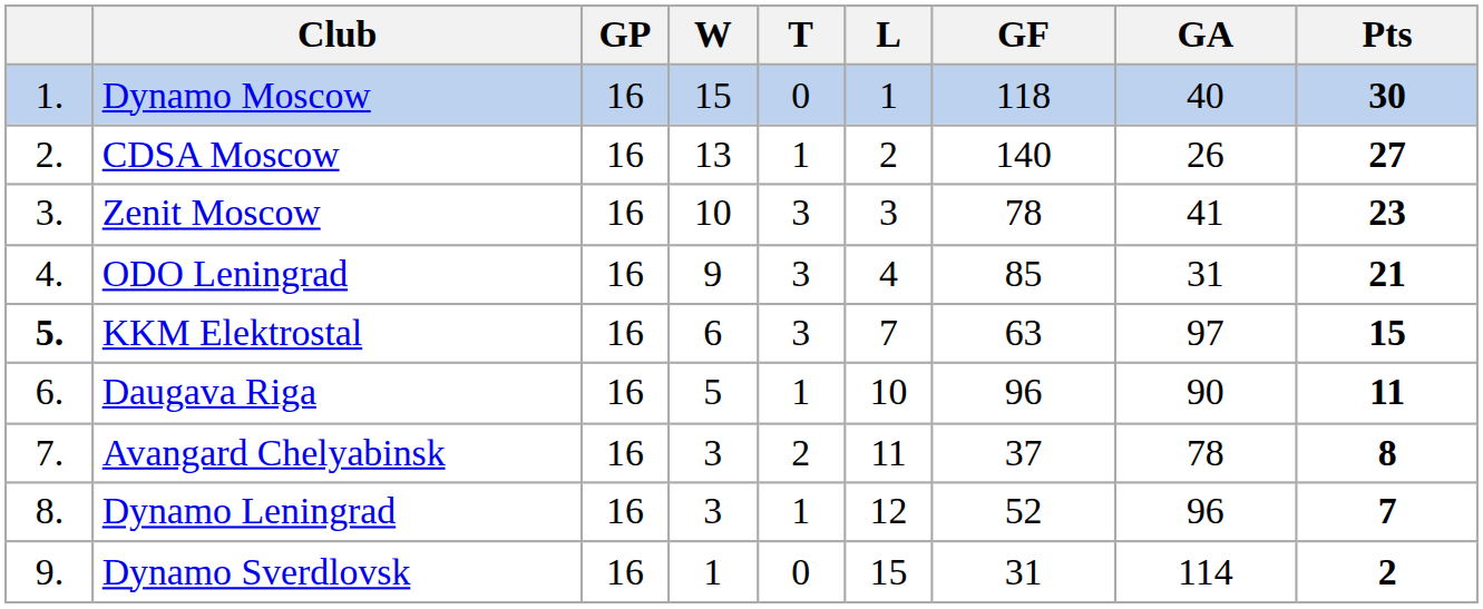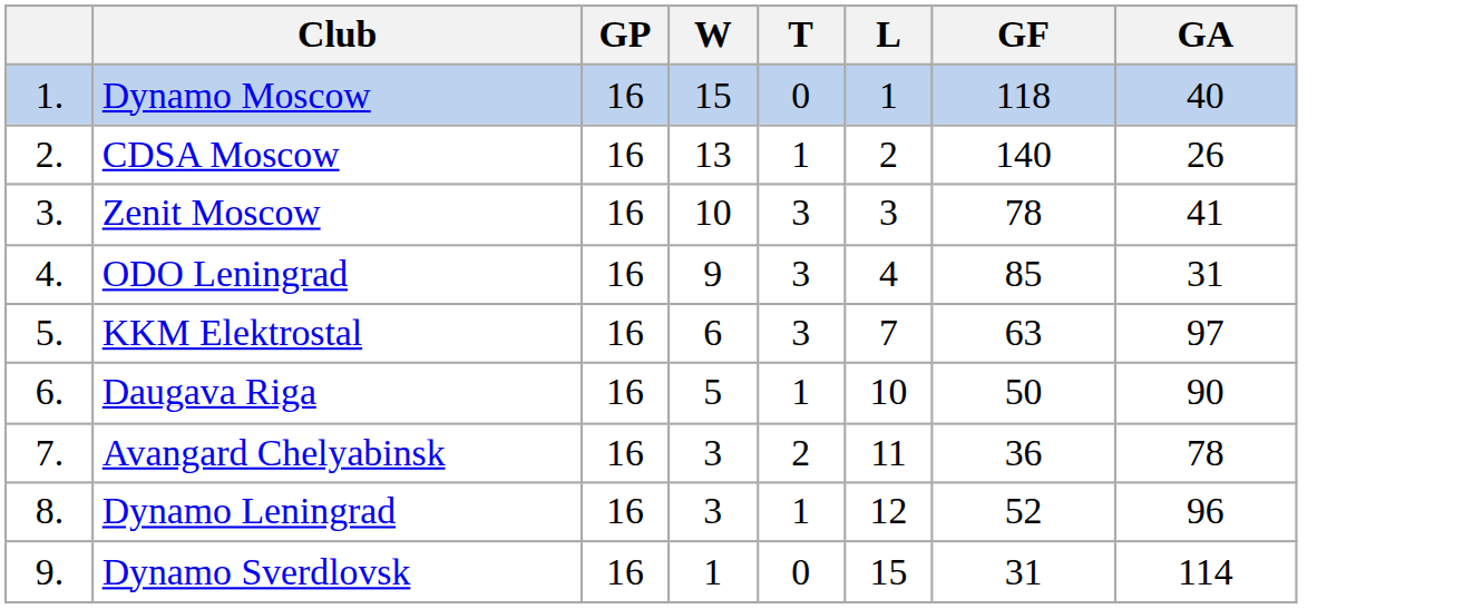 <table class="wikitable">
 <tr>
 <th width="30"></th>
 <th width="200">Club</th>
 <th width="30">GP</th>
 <th width="30">W</th>
 <th width="30">T</th>
 <th width="30">L</th>
 <th width="70">GF</th>
 <th width="70">GA</th>
-<th width="70">Pts</th>
 </tr>
 <tr bgcolor="#BCD2EE" align="center">
 <td>1.</td>
 <td align="left"><a href='#'>Dynamo Moscow</a></td>
 <td>16</td>
 <td>15</td>
 <td>0</td>
 <td>1</td>
 <td>118</td>
 <td>40</td>
-<td><strong>30</strong></td>
 </tr>
 <tr bgcolor="#FFFFFF" align="center">
 <td>2.</td>
 <td align="left"><a href='#'>CDSA Moscow</a></td>
 <td>16</td>
 <td>13</td>
 <td>1</td>
 <td>2</td>
 <td>140</td>
 <td>26</td>
-<td><strong>27</strong></td>
 </tr>
 <tr bgcolor="#FFFFFF" align="center">
 <td>3.</td>
 <td align="left"><a href='#'>Zenit Moscow</a></td>
 <td>16</td>
 <td>10</td>
 <td>3</td>
 <td>3</td>
 <td>78</td>
 <td>41</td>
-<td><strong>23</strong></td>
 </tr>
 <tr bgcolor="#FFFFFF" align="center">
 <td>4.</td>
 <td align="left"><a href='#'>ODO Leningrad</a></td>
 <td>16</td>
 <td>9</td>
 <td>3</td>
 <td>4</td>
 <td>85</td>
 <td>31</td>
-<td><strong>21</strong></td>
 </tr>
 <tr bgcolor="#FFFFFF" align="center">
-<td><strong>5.</strong></td>
+<td>5.</td>
 <td align="left"><a href='#'>KKM Elektrostal</a></td>
 <td>16</td>
 <td>6</td>
 <td>3</td>
 <td>7</td>
 <td>63</td>
 <td>97</td>
-<td><strong>15</strong></td>
 </tr>
 <tr bgcolor="#FFFFFF" align="center">
 <td>6.</td>
 <td align="left"><a href='#'>Daugava Riga</a></td>
 <td>16</td>
 <td>5</td>
 <td>1</td>
 <td>10</td>
-<td>96</td>
+<td>50</td>
 <td>90</td>
-<td><strong>11</strong></td>
 </tr>
 <tr bgcolor="#FFFFFF" align="center">
 <td>7.</td>
 <td align="left"><a href='#'>Avangard Chelyabinsk</a></td>
 <td>16</td>
 <td>3</td>
 <td>2</td>
 <td>11</td>
-<td>37</td>
+<td>36</td>
 <td>78</td>
-<td><strong>8</strong></td>
 </tr>
 <tr bgcolor="#FFFFFF" align="center">
 <td>8.</td>
 <td align="left"><a href='#'>Dynamo Leningrad</a></td>
 <td>16</td>
 <td>3</td>
 <td>1</td>
 <td>12</td>
 <td>52</td>
 <td>96</td>
-<td><strong>7</strong></td>
 </tr>
 <tr bgcolor="#FFFFFF" align="center">
 <td>9.</td>
 <td align="left"><a href='#'>Dynamo Sverdlovsk</a></td>
 <td>16</td>
 <td>1</td>
 <td>0</td>
 <td>15</td>
 <td>31</td>
 <td>114</td>
-<td><strong>2</strong></td>
 </tr>
 </table>
